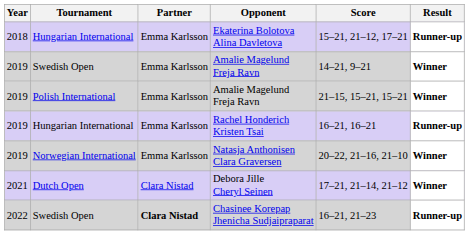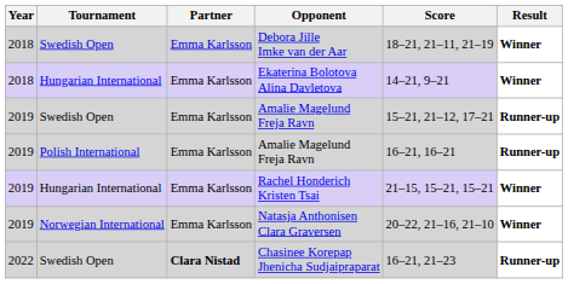 <table class="sortable wikitable" style="font-size: 90%;">
 <tr>
 <th>Year</th>
 <th>Tournament</th>
 <th>Partner</th>
 <th>Opponent</th>
 <th>Score</th>
 <th>Result</th>
 </tr>
+<tr style="background:#D5D5D5">
+<td align="center">2018</td>
+<td align="left"><a href='#'>Swedish Open</a></td>
+<td align="left"> <a href='#'>Emma Karlsson</a></td>
+<td align="left"> <a href='#'>Debora Jille</a><br> <a href='#'>Imke van der Aar</a></td>
+<td align="left">18–21, 21–11, 21–19</td>
+<td style="text-align:left; background:white"> <strong>Winner</strong></td>
+</tr>
 <tr style="background:#D8CEF6">
 <td align="center">2018</td>
 <td align="left"><a href='#'>Hungarian International</a></td>
 <td align="left"> Emma Karlsson</td>
 <td align="left"> <a href='#'>Ekaterina Bolotova</a><br> <a href='#'>Alina Davletova</a></td>
-<td align="left">15–21, 21–12, 17–21</td>
-<td style="text-align:left; background:white"> <strong>Runner-up</strong></td>
+<td align="left">14–21, 9–21</td>
+<td style="text-align:left; background:white"> <strong>Winner</strong></td>
 </tr>
 <tr style="background:#D5D5D5">
 <td align="center">2019</td>
 <td align="left">Swedish Open</td>
 <td align="left"> Emma Karlsson</td>
 <td align="left"> <a href='#'>Amalie Magelund</a><br> <a href='#'>Freja Ravn</a></td>
-<td align="left">14–21, 9–21</td>
-<td style="text-align:left; background:white"> <strong>Winner</strong></td>
+<td align="left">15–21, 21–12, 17–21</td>
+<td style="text-align:left; background:white"> <strong>Runner-up</strong></td>
 </tr>
 <tr style="background:#D5D5D5">
 <td align="center">2019</td>
 <td align="left"><a href='#'>Polish International</a></td>
 <td align="left"> Emma Karlsson</td>
 <td align="left"> Amalie Magelund<br> Freja Ravn</td>
-<td align="left">21–15, 15–21, 15–21</td>
-<td style="text-align:left; background:white"> <strong>Winner</strong></td>
+<td align="left">16–21, 16–21</td>
+<td style="text-align:left; background:white"> <strong>Runner-up</strong></td>
 </tr>
 <tr style="background:#D8CEF6">
 <td align="center">2019</td>
 <td align="left">Hungarian International</td>
 <td align="left"> Emma Karlsson</td>
 <td align="left"> <a href='#'>Rachel Honderich</a><br> <a href='#'>Kristen Tsai</a></td>
-<td align="left">16–21, 16–21</td>
-<td style="text-align:left; background:white"> <strong>Runner-up</strong></td>
+<td align="left">21–15, 15–21, 15–21</td>
+<td style="text-align:left; background:white"> <strong>Winner</strong></td>
 </tr>
 <tr style="background:#D5D5D5">
 <td align="center">2019</td>
 <td align="left"><a href='#'>Norwegian International</a></td>
 <td align="left"> Emma Karlsson</td>
 <td align="left"> <a href='#'>Natasja Anthonisen</a><br> <a href='#'>Clara Graversen</a></td>
 <td align="left">20–22, 21–16, 21–10</td>
-<td style="text-align:left; background:white"> <strong>Winner</strong></td>
-</tr>
-<tr style="background:#D8CEF6">
-<td align="center">2021</td>
-<td align="left"><a href='#'>Dutch Open</a></td>
-<td align="left"> <a href='#'>Clara Nistad</a></td>
-<td align="left"> Debora Jille<br> <a href='#'>Cheryl Seinen</a></td>
-<td align="left">17–21, 21–14, 21–12</td>
 <td style="text-align:left; background:white"> <strong>Winner</strong></td>
 </tr>
 <tr style="background:#D5D5D5">
 <td align="center">2022</td>
 <td align="left">Swedish Open</td>
 <td align="left"><strong> Clara Nistad</strong></td>
 <td align="left"> <a href='#'>Chasinee Korepap</a><br> <a href='#'>Jhenicha Sudjaipraparat</a></td>
 <td align="left">16–21, 21–23</td>
 <td style="text-align:left; background:white"> <strong>Runner-up</strong></td>
 </tr>
 </table>
